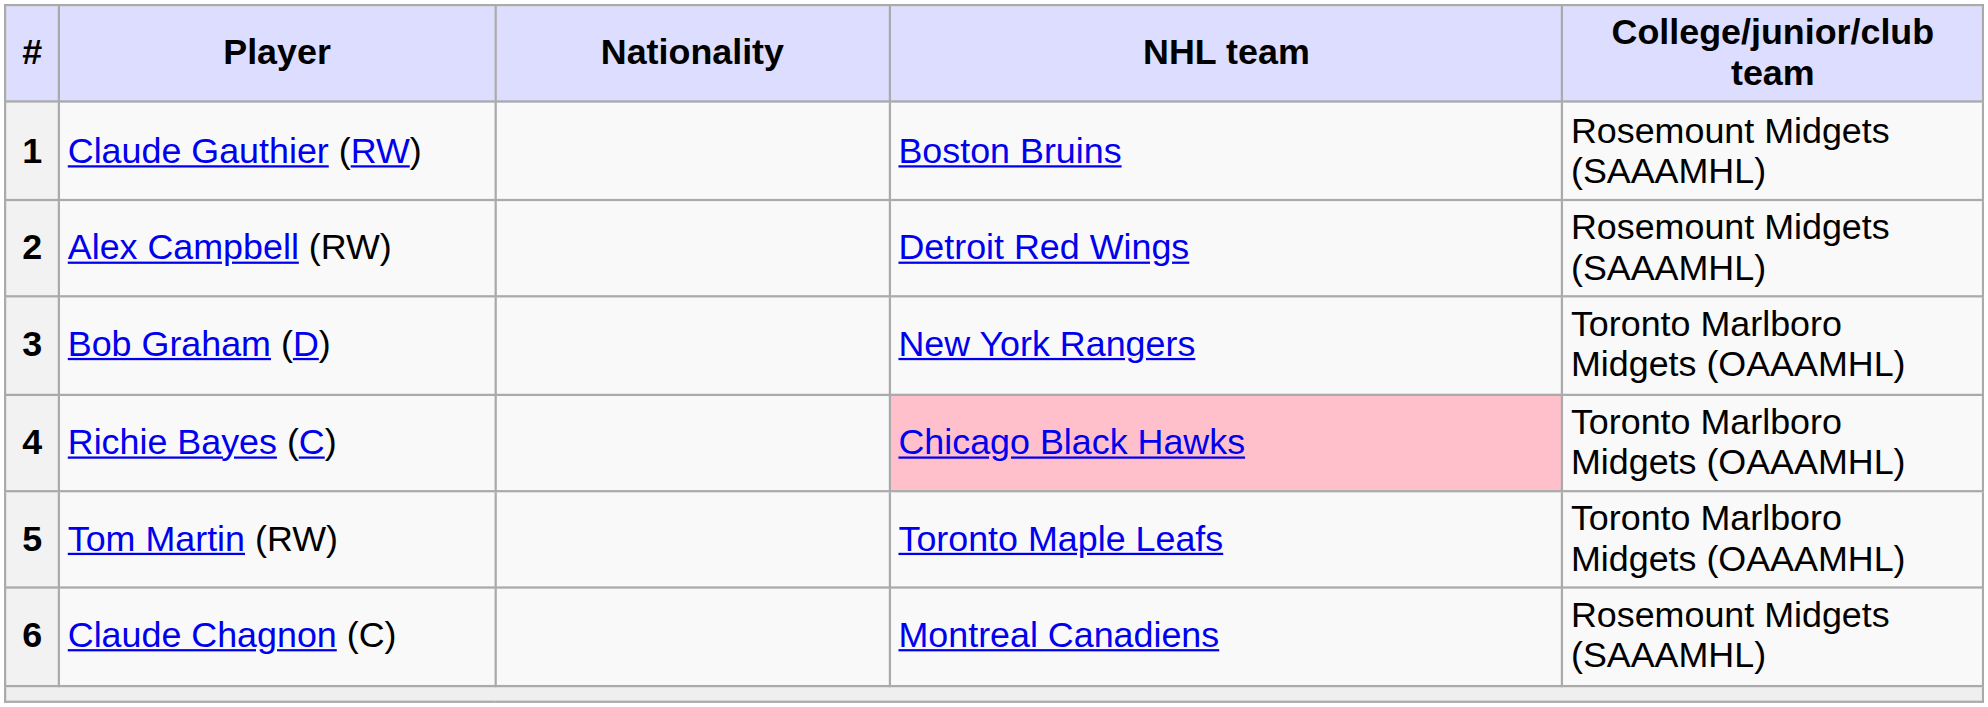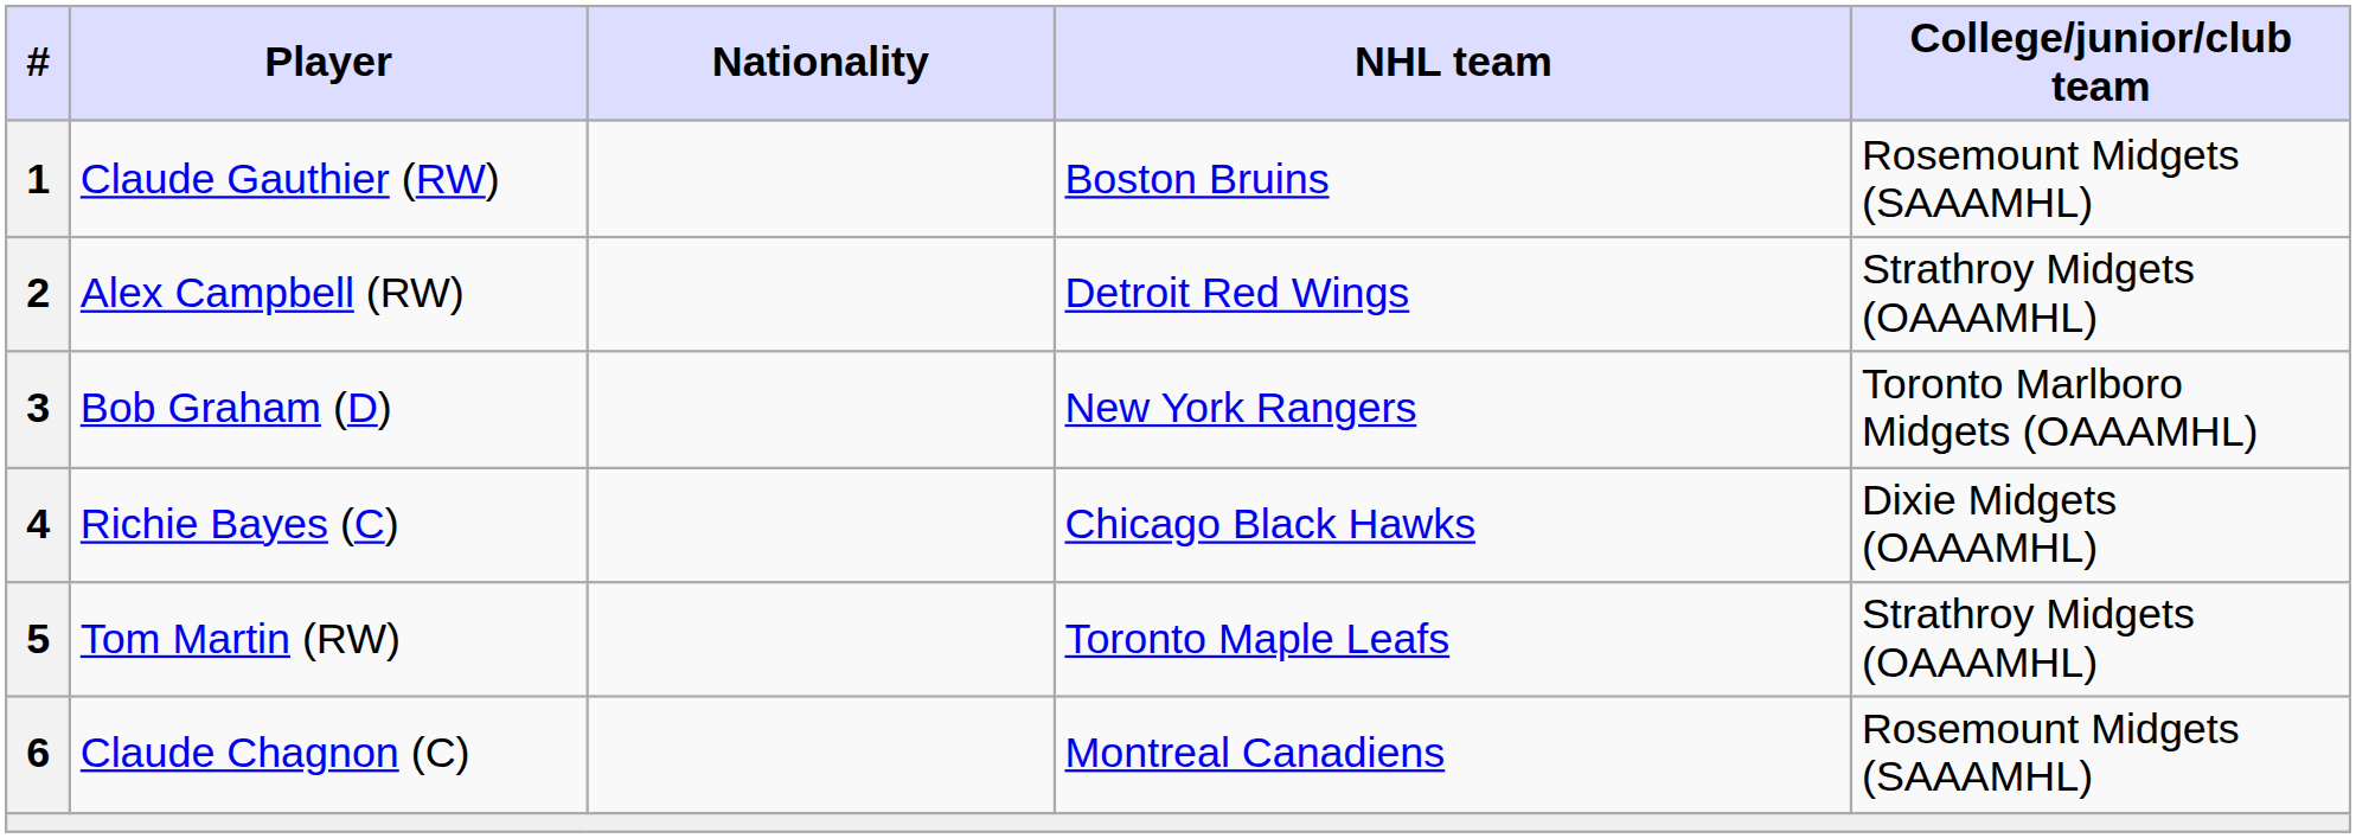 <table class="wikitable" style="width: 100%">
 <tr>
 <th style="background:#ddf; width:2.75%;">#</th>
 <th style="background:#ddf; width:22.0%;">Player</th>
 <th style="background:#ddf; width:20.0%;">Nationality</th>
 <th style="background:#ddf; width:34.0%;">NHL team</th>
 <th style="background:#ddf; width:100.0%;">College/junior/club team</th>
 </tr>
 <tr>
 <th>1</th>
 <td><a href='#'>Claude Gauthier</a> (<a href='#'>RW</a>)</td>
 <td></td>
 <td><a href='#'>Boston Bruins</a></td>
 <td>Rosemount Midgets (SAAAMHL)</td>
 </tr>
 <tr>
 <th>2</th>
 <td><a href='#'>Alex Campbell</a> (RW)</td>
 <td></td>
 <td><a href='#'>Detroit Red Wings</a></td>
-<td>Rosemount Midgets (SAAAMHL)</td>
+<td>Strathroy Midgets (OAAAMHL)</td>
 </tr>
 <tr>
 <th>3</th>
 <td><a href='#'>Bob Graham</a> (<a href='#'>D</a>)</td>
 <td></td>
 <td><a href='#'>New York Rangers</a></td>
 <td>Toronto Marlboro Midgets (OAAAMHL)</td>
 </tr>
 <tr>
 <th>4</th>
 <td><a href='#'>Richie Bayes</a> (<a href='#'>C</a>)</td>
 <td></td>
-<td style="background: pink;"><a href='#'>Chicago Black Hawks</a></td>
-<td>Toronto Marlboro Midgets (OAAAMHL)</td>
+<td><a href='#'>Chicago Black Hawks</a></td>
+<td>Dixie Midgets (OAAAMHL)</td>
 </tr>
 <tr>
 <th>5</th>
 <td><a href='#'>Tom Martin</a> (RW)</td>
 <td></td>
 <td><a href='#'>Toronto Maple Leafs</a></td>
-<td>Toronto Marlboro Midgets (OAAAMHL)</td>
+<td>Strathroy Midgets (OAAAMHL)</td>
 </tr>
 <tr>
 <th>6</th>
 <td><a href='#'>Claude Chagnon</a> (C)</td>
 <td></td>
 <td><a href='#'>Montreal Canadiens</a></td>
 <td>Rosemount Midgets (SAAAMHL)</td>
 </tr>
 <tr>
 <td align=center colspan="6" bgcolor="#efefef"></td>
 </tr>
 </table>
